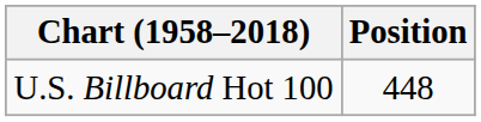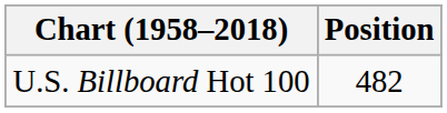 <table class="wikitable plainrowheaders">
 <tr>
 <th>Chart (1958–2018)</th>
 <th>Position</th>
 </tr>
 <tr>
 <td>U.S. <em>Billboard</em> Hot 100</td>
-<td style="text-align:center;">448</td>
+<td style="text-align:center;">482</td>
 </tr>
 </table>
